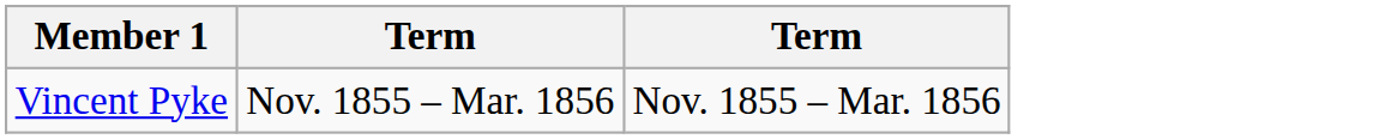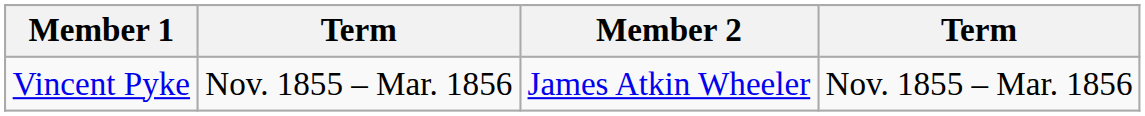 <table class="wikitable">
 <tr>
 <th>Member 1</th>
 <th>Term</th>
+<th>Member 2</th>
 <th>Term</th>
 </tr>
 <tr>
 <td><a href='#'>Vincent Pyke</a></td>
 <td>Nov. 1855 – Mar. 1856</td>
+<td><a href='#'>James Atkin Wheeler</a></td>
 <td>Nov. 1855 – Mar. 1856</td>
 </tr>
 </table>
